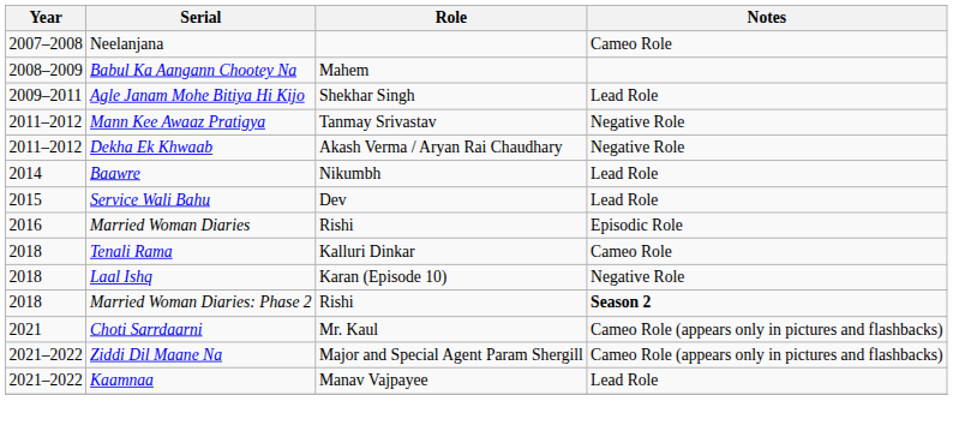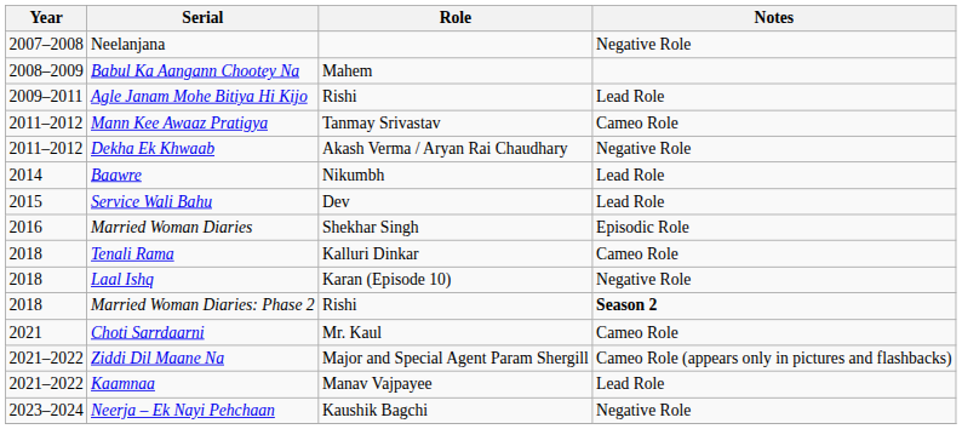 <table class="wikitable sortable">
 <tr>
 <th>Year</th>
 <th>Serial</th>
 <th>Role</th>
 <th>Notes</th>
 </tr>
 <tr>
 <td>2007–2008</td>
 <td>Neelanjana</td>
 <td></td>
-<td>Cameo Role</td>
+<td>Negative Role</td>
 </tr>
 <tr>
 <td>2008–2009</td>
 <td><em><a href='#'>Babul Ka Aangann Chootey Na</a></em></td>
 <td>Mahem</td>
 <td></td>
 </tr>
 <tr>
 <td>2009–2011</td>
 <td><em><a href='#'>Agle Janam Mohe Bitiya Hi Kijo</a></em></td>
-<td>Shekhar Singh</td>
+<td>Rishi</td>
 <td>Lead Role</td>
 </tr>
 <tr>
 <td>2011–2012</td>
 <td><em><a href='#'>Mann Kee Awaaz Pratigya</a></em></td>
 <td>Tanmay Srivastav</td>
-<td>Negative Role</td>
+<td>Cameo Role</td>
 </tr>
 <tr>
 <td>2011–2012</td>
 <td><em><a href='#'>Dekha Ek Khwaab</a></em></td>
 <td>Akash Verma / Aryan Rai Chaudhary</td>
 <td>Negative Role</td>
 </tr>
 <tr>
 <td>2014</td>
 <td><em><a href='#'>Baawre</a></em></td>
 <td>Nikumbh</td>
 <td>Lead Role</td>
 </tr>
 <tr>
 <td>2015</td>
 <td><em><a href='#'>Service Wali Bahu</a></em></td>
 <td>Dev</td>
 <td>Lead Role</td>
 </tr>
 <tr>
 <td>2016</td>
 <td><em>Married Woman Diaries </em></td>
-<td>Rishi</td>
+<td>Shekhar Singh</td>
 <td>Episodic Role</td>
 </tr>
 <tr>
 <td>2018</td>
 <td><em><a href='#'> Tenali Rama</a></em></td>
 <td>Kalluri Dinkar</td>
 <td>Cameo Role</td>
 </tr>
 <tr>
 <td>2018</td>
 <td><em><a href='#'> Laal Ishq</a></em></td>
 <td>Karan (Episode 10)</td>
 <td>Negative Role</td>
 </tr>
 <tr>
 <td>2018</td>
 <td><em>Married Woman Diaries: Phase 2</em></td>
 <td>Rishi</td>
 <td><strong>Season 2</strong></td>
 </tr>
 <tr>
 <td>2021</td>
 <td><em><a href='#'>Choti Sarrdaarni</a></em></td>
 <td>Mr. Kaul</td>
-<td>Cameo Role (appears only in pictures and flashbacks)</td>
+<td>Cameo Role</td>
 </tr>
 <tr>
 <td>2021–2022</td>
 <td><em><a href='#'>Ziddi Dil Maane Na</a></em></td>
 <td>Major and Special Agent Param Shergill</td>
 <td>Cameo Role (appears only in pictures and flashbacks)</td>
 </tr>
 <tr>
 <td>2021–2022</td>
 <td><em><a href='#'>Kaamnaa</a></em></td>
 <td>Manav Vajpayee</td>
 <td>Lead Role</td>
 </tr>
 <tr>
+<td>2023–2024</td>
+<td><em><a href='#'>Neerja – Ek Nayi Pehchaan</a></em></td>
+<td>Kaushik Bagchi</td>
+<td>Negative Role</td>
+</tr>
+<tr>
 </tr>
 </table>
